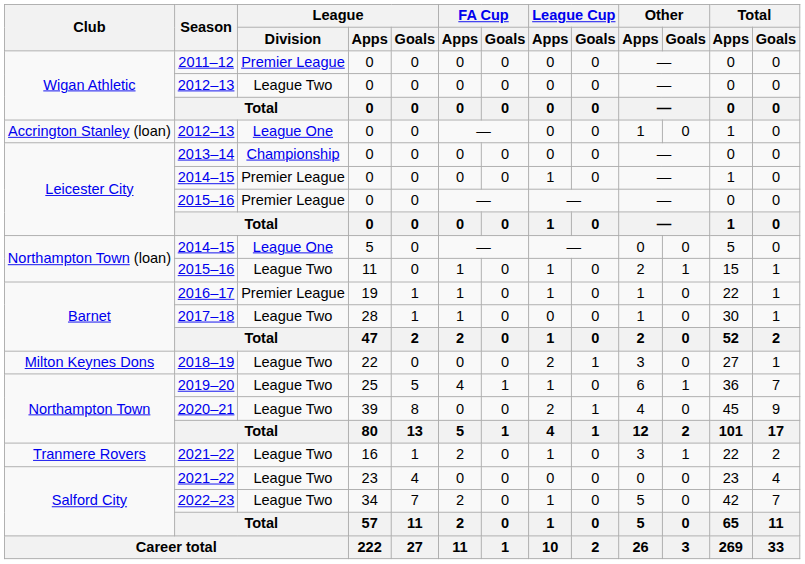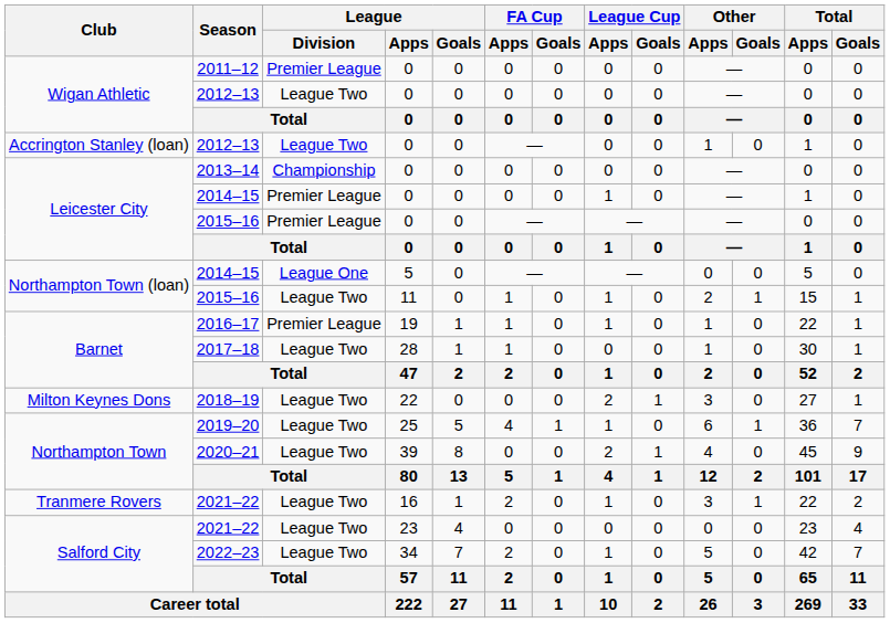 <table class=wikitable style="text-align:center">
 <tr>
 <th rowspan=2>Club</th>
 <th rowspan=2>Season</th>
 <th colspan=3>League</th>
 <th colspan=2><a href='#'>FA Cup</a></th>
 <th colspan=2><a href='#'>League Cup</a></th>
 <th colspan=2>Other</th>
 <th colspan=2>Total</th>
 </tr>
 <tr>
 <th>Division</th>
 <th>Apps</th>
 <th>Goals</th>
 <th>Apps</th>
 <th>Goals</th>
 <th>Apps</th>
 <th>Goals</th>
 <th>Apps</th>
 <th>Goals</th>
 <th>Apps</th>
 <th>Goals</th>
 </tr>
 <tr>
 <td rowspan=3><a href='#'>Wigan Athletic</a></td>
 <td><a href='#'>2011–12</a></td>
 <td><a href='#'>Premier League</a></td>
 <td>0</td>
 <td>0</td>
 <td>0</td>
 <td>0</td>
 <td>0</td>
 <td>0</td>
 <td colspan=2>—</td>
 <td>0</td>
 <td>0</td>
 </tr>
 <tr>
 <td><a href='#'>2012–13</a></td>
 <td>League Two</td>
 <td>0</td>
 <td>0</td>
 <td>0</td>
 <td>0</td>
 <td>0</td>
 <td>0</td>
 <td colspan=2>—</td>
 <td>0</td>
 <td>0</td>
 </tr>
 <tr>
 <th colspan=2>Total</th>
 <th>0</th>
 <th>0</th>
 <th>0</th>
 <th>0</th>
 <th>0</th>
 <th>0</th>
 <th colspan=2>—</th>
 <th>0</th>
 <th>0</th>
 </tr>
 <tr>
 <td><a href='#'>Accrington Stanley</a> (loan)</td>
 <td><a href='#'>2012–13</a></td>
-<td><a href='#'>League One</a></td>
+<td><a href='#'>League Two</a></td>
 <td>0</td>
 <td>0</td>
 <td colspan=2>—</td>
 <td>0</td>
 <td>0</td>
 <td>1</td>
 <td>0</td>
 <td>1</td>
 <td>0</td>
 </tr>
 <tr>
 <td rowspan=4><a href='#'>Leicester City</a></td>
 <td><a href='#'>2013–14</a></td>
 <td><a href='#'>Championship</a></td>
 <td>0</td>
 <td>0</td>
 <td>0</td>
 <td>0</td>
 <td>0</td>
 <td>0</td>
 <td colspan=2>—</td>
 <td>0</td>
 <td>0</td>
 </tr>
 <tr>
 <td><a href='#'>2014–15</a></td>
 <td>Premier League</td>
 <td>0</td>
 <td>0</td>
 <td>0</td>
 <td>0</td>
 <td>1</td>
 <td>0</td>
 <td colspan=2>—</td>
 <td>1</td>
 <td>0</td>
 </tr>
 <tr>
 <td><a href='#'>2015–16</a></td>
 <td>Premier League</td>
 <td>0</td>
 <td>0</td>
 <td colspan=2>—</td>
 <td colspan=2>—</td>
 <td colspan=2>—</td>
 <td>0</td>
 <td>0</td>
 </tr>
 <tr>
 <th colspan=2>Total</th>
 <th>0</th>
 <th>0</th>
 <th>0</th>
 <th>0</th>
 <th>1</th>
 <th>0</th>
 <th colspan=2>—</th>
 <th>1</th>
 <th>0</th>
 </tr>
 <tr>
 <td rowspan=2><a href='#'>Northampton Town</a> (loan)</td>
 <td><a href='#'>2014–15</a></td>
 <td><a href='#'>League One</a></td>
 <td>5</td>
 <td>0</td>
 <td colspan=2>—</td>
 <td colspan=2>—</td>
 <td>0</td>
 <td>0</td>
 <td>5</td>
 <td>0</td>
 </tr>
 <tr>
 <td><a href='#'>2015–16</a></td>
 <td>League Two</td>
 <td>11</td>
 <td>0</td>
 <td>1</td>
 <td>0</td>
 <td>1</td>
 <td>0</td>
 <td>2</td>
 <td>1</td>
 <td>15</td>
 <td>1</td>
 </tr>
 <tr>
 <td rowspan=3><a href='#'>Barnet</a></td>
 <td><a href='#'>2016–17</a></td>
 <td>Premier League</td>
 <td>19</td>
 <td>1</td>
 <td>1</td>
 <td>0</td>
 <td>1</td>
 <td>0</td>
 <td>1</td>
 <td>0</td>
 <td>22</td>
 <td>1</td>
 </tr>
 <tr>
 <td><a href='#'>2017–18</a></td>
 <td>League Two</td>
 <td>28</td>
 <td>1</td>
 <td>1</td>
 <td>0</td>
 <td>0</td>
 <td>0</td>
 <td>1</td>
 <td>0</td>
 <td>30</td>
 <td>1</td>
 </tr>
 <tr>
 <th colspan=2>Total</th>
 <th>47</th>
 <th>2</th>
 <th>2</th>
 <th>0</th>
 <th>1</th>
 <th>0</th>
 <th>2</th>
 <th>0</th>
 <th>52</th>
 <th>2</th>
 </tr>
 <tr>
 <td><a href='#'>Milton Keynes Dons</a></td>
 <td><a href='#'>2018–19</a></td>
 <td>League Two</td>
 <td>22</td>
 <td>0</td>
 <td>0</td>
 <td>0</td>
 <td>2</td>
 <td>1</td>
 <td>3</td>
 <td>0</td>
 <td>27</td>
 <td>1</td>
 </tr>
 <tr>
 <td rowspan=3><a href='#'>Northampton Town</a></td>
 <td><a href='#'>2019–20</a></td>
 <td>League Two</td>
 <td>25</td>
 <td>5</td>
 <td>4</td>
 <td>1</td>
 <td>1</td>
 <td>0</td>
 <td>6</td>
 <td>1</td>
 <td>36</td>
 <td>7</td>
 </tr>
 <tr>
 <td><a href='#'>2020–21</a></td>
 <td>League Two</td>
 <td>39</td>
 <td>8</td>
 <td>0</td>
 <td>0</td>
 <td>2</td>
 <td>1</td>
 <td>4</td>
 <td>0</td>
 <td>45</td>
 <td>9</td>
 </tr>
 <tr>
 <th colspan=2>Total</th>
 <th>80</th>
 <th>13</th>
 <th>5</th>
 <th>1</th>
 <th>4</th>
 <th>1</th>
 <th>12</th>
 <th>2</th>
 <th>101</th>
 <th>17</th>
 </tr>
 <tr>
 <td><a href='#'>Tranmere Rovers</a></td>
 <td><a href='#'>2021–22</a></td>
 <td>League Two</td>
 <td>16</td>
 <td>1</td>
 <td>2</td>
 <td>0</td>
 <td>1</td>
 <td>0</td>
 <td>3</td>
 <td>1</td>
 <td>22</td>
 <td>2</td>
 </tr>
 <tr>
 <td rowspan="3"><a href='#'>Salford City</a></td>
 <td><a href='#'>2021–22</a></td>
 <td rowspan"2">League Two</td>
 <td>23</td>
 <td>4</td>
 <td>0</td>
 <td>0</td>
 <td>0</td>
 <td>0</td>
 <td>0</td>
 <td>0</td>
 <td>23</td>
 <td>4</td>
 </tr>
 <tr>
 <td><a href='#'>2022–23</a></td>
 <td>League Two</td>
 <td>34</td>
 <td>7</td>
 <td>2</td>
 <td>0</td>
 <td>1</td>
 <td>0</td>
 <td>5</td>
 <td>0</td>
 <td>42</td>
 <td>7</td>
 </tr>
 <tr>
 <th colspan="2">Total</th>
 <th>57</th>
 <th>11</th>
 <th>2</th>
 <th>0</th>
 <th>1</th>
 <th>0</th>
 <th>5</th>
 <th>0</th>
 <th>65</th>
 <th>11</th>
 </tr>
 <tr>
 <th colspan=3>Career total</th>
 <th>222</th>
 <th>27</th>
 <th>11</th>
 <th>1</th>
 <th>10</th>
 <th>2</th>
 <th>26</th>
 <th>3</th>
 <th>269</th>
 <th>33</th>
 </tr>
 </table>
